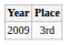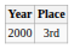 <table class="wikitable" style="text-align:center">
 <tr>
 <th>Year</th>
 <th>Place</th>
 </tr>
 <tr>
-<td>2009</td>
+<td>2000</td>
 <td>3rd</td>
 </tr>
 </table>
